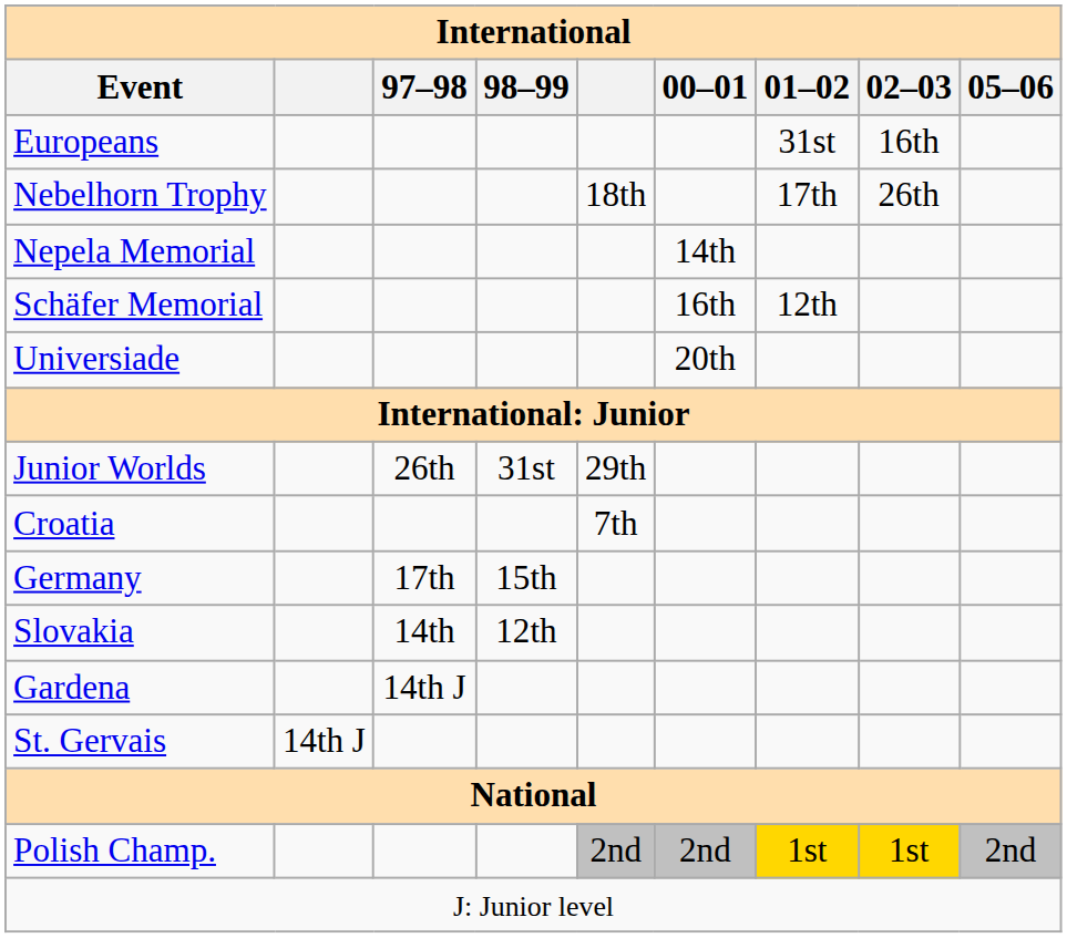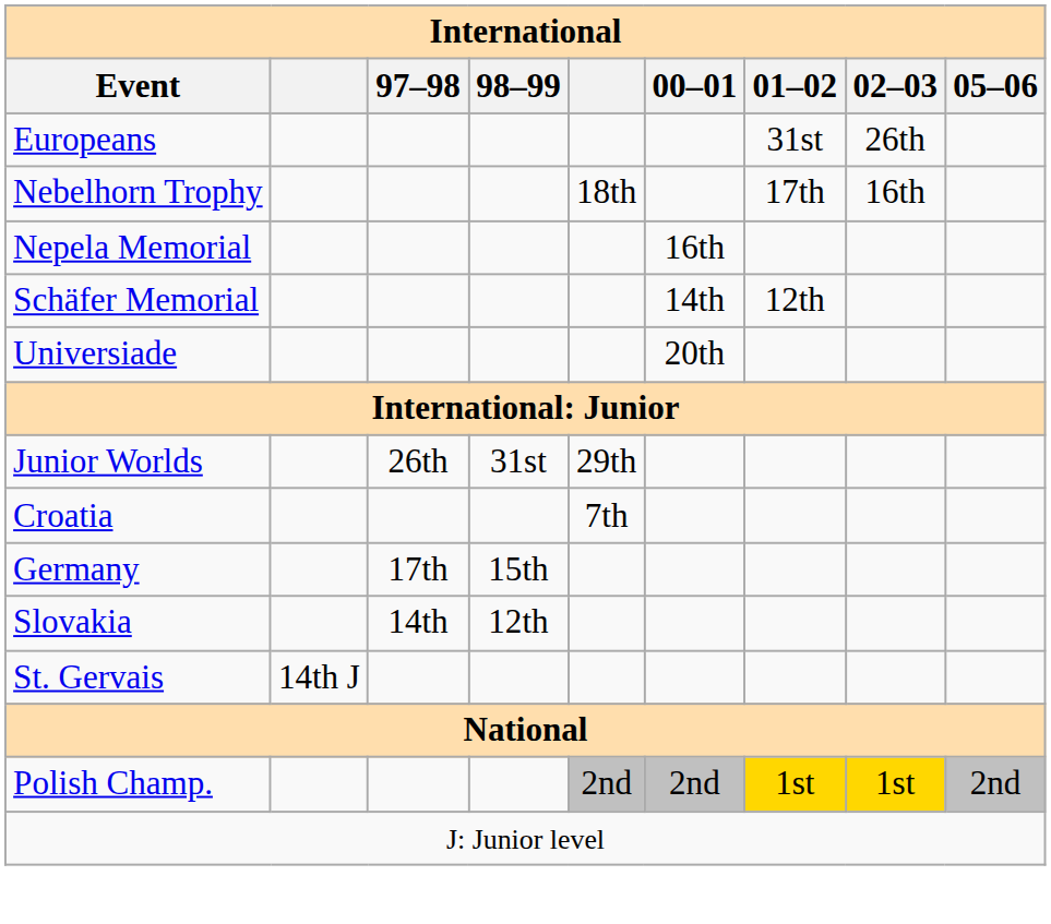 <table class="wikitable" style="text-align:center">
 <tr>
 <th style="background-color: #ffdead; " colspan=9 align=center>International</th>
 </tr>
 <tr>
 <th>Event</th>
 <th></th>
 <th>97–98</th>
 <th>98–99</th>
 <th></th>
 <th>00–01</th>
 <th>01–02</th>
 <th>02–03</th>
 <th>05–06</th>
 </tr>
 <tr>
 <td align=left><a href='#'>Europeans</a></td>
 <td></td>
 <td></td>
 <td></td>
 <td></td>
 <td></td>
 <td>31st</td>
-<td>16th</td>
+<td>26th</td>
 <td></td>
 </tr>
 <tr>
 <td align=left><a href='#'>Nebelhorn Trophy</a></td>
 <td></td>
 <td></td>
 <td></td>
 <td>18th</td>
 <td></td>
 <td>17th</td>
-<td>26th</td>
+<td>16th</td>
 <td></td>
 </tr>
 <tr>
 <td align=left><a href='#'>Nepela Memorial</a></td>
 <td></td>
 <td></td>
 <td></td>
 <td></td>
-<td>14th</td>
+<td>16th</td>
 <td></td>
 <td></td>
 <td></td>
 </tr>
 <tr>
 <td align=left><a href='#'>Schäfer Memorial</a></td>
 <td></td>
 <td></td>
 <td></td>
 <td></td>
-<td>16th</td>
+<td>14th</td>
 <td>12th</td>
 <td></td>
 <td></td>
 </tr>
 <tr>
 <td align=left><a href='#'>Universiade</a></td>
 <td></td>
 <td></td>
 <td></td>
 <td></td>
 <td>20th</td>
 <td></td>
 <td></td>
 <td></td>
 </tr>
 <tr>
 <th style="background-color: #ffdead; " colspan=9 align=center>International: Junior</th>
 </tr>
 <tr>
 <td align=left><a href='#'>Junior Worlds</a></td>
 <td></td>
 <td>26th</td>
 <td>31st</td>
 <td>29th</td>
 <td></td>
 <td></td>
 <td></td>
 <td></td>
 </tr>
 <tr>
 <td align=left> <a href='#'>Croatia</a></td>
 <td></td>
 <td></td>
 <td></td>
 <td>7th</td>
 <td></td>
 <td></td>
 <td></td>
 <td></td>
 </tr>
 <tr>
 <td align=left> <a href='#'>Germany</a></td>
 <td></td>
 <td>17th</td>
 <td>15th</td>
 <td></td>
 <td></td>
 <td></td>
 <td></td>
 <td></td>
 </tr>
 <tr>
 <td align=left> <a href='#'>Slovakia</a></td>
 <td></td>
 <td>14th</td>
 <td>12th</td>
 <td></td>
 <td></td>
 <td></td>
 <td></td>
 <td></td>
 </tr>
 <tr>
-<td align=left><a href='#'>Gardena</a></td>
-<td></td>
-<td>14th J</td>
-<td></td>
-<td></td>
-<td></td>
-<td></td>
-<td></td>
-<td></td>
-</tr>
-<tr>
 <td align=left><a href='#'>St. Gervais</a></td>
 <td>14th J</td>
 <td></td>
 <td></td>
 <td></td>
 <td></td>
 <td></td>
 <td></td>
 <td></td>
 </tr>
 <tr>
 <th style="background-color: #ffdead; " colspan=9 align=center>National</th>
 </tr>
 <tr>
 <td align=left><a href='#'>Polish Champ.</a></td>
 <td></td>
 <td></td>
 <td></td>
 <td bgcolor=silver>2nd</td>
 <td bgcolor=silver>2nd</td>
 <td bgcolor=gold>1st</td>
 <td bgcolor=gold>1st</td>
 <td bgcolor=silver>2nd</td>
 </tr>
 <tr>
 <td colspan=9 align=center><small> J: Junior level </small></td>
 </tr>
 </table>
